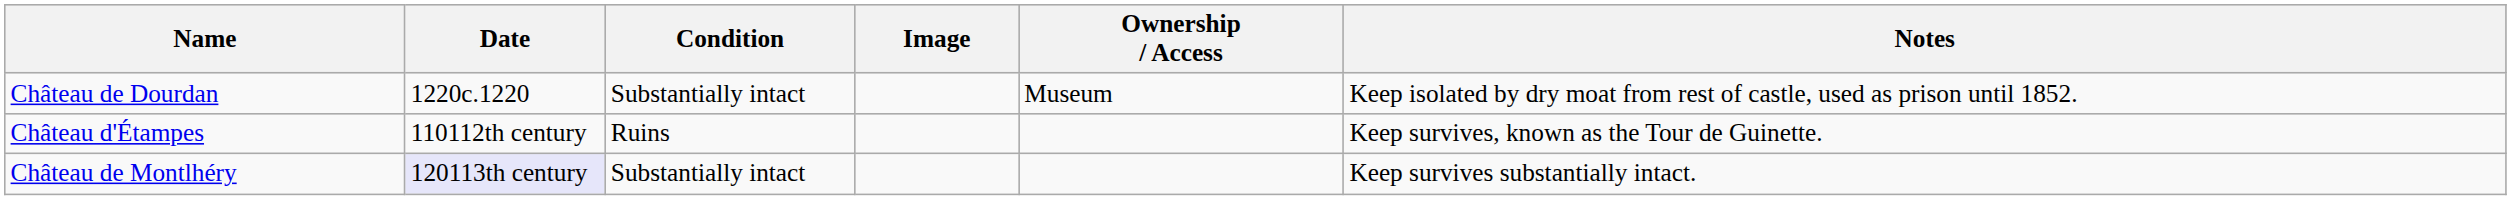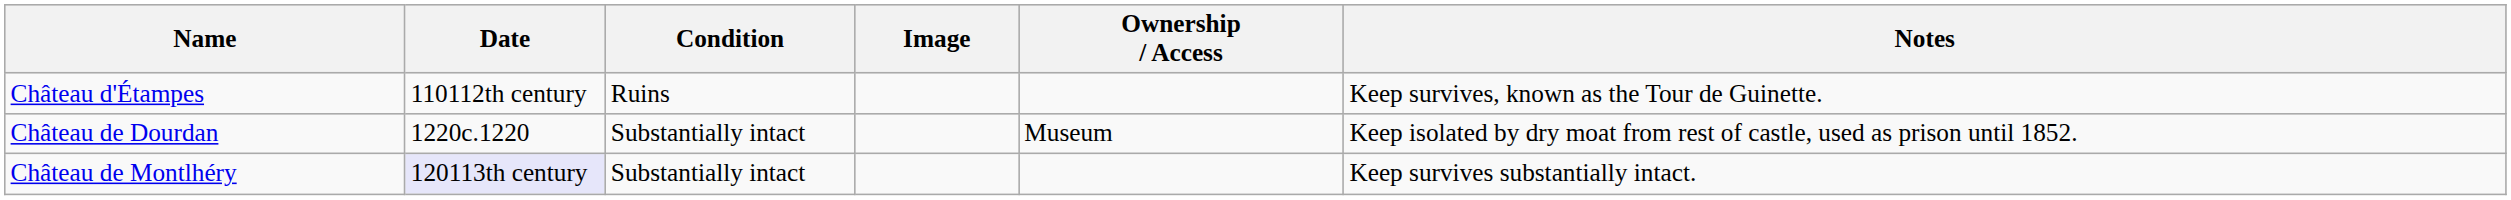 <table class="wikitable sortable" width="100%">
 <tr>
 <th width="16%">Name<br></th>
 <th width="8%">Date<br></th>
 <th width="10%">Condition<br></th>
 <th class="unsortable" width="96px">Image</th>
 <th width="13%">Ownership<br>/ Access</th>
 <th class="unsortable">Notes</th>
 </tr>
 <tr>
+<td><a href='#'>Château d'Étampes</a></td>
+<td><span>1101</span>12th century</td>
+<td>Ruins</td>
+<td></td>
+<td></td>
+<td>Keep survives, known as the Tour de Guinette.</td>
+</tr>
+<tr>
 <td><a href='#'>Château de Dourdan</a></td>
 <td><span>1220</span>c.1220</td>
 <td>Substantially intact</td>
 <td></td>
 <td>Museum</td>
 <td>Keep isolated by dry moat from rest of castle, used as prison until 1852.</td>
-</tr>
-<tr>
-<td><a href='#'>Château d'Étampes</a></td>
-<td><span>1101</span>12th century</td>
-<td>Ruins</td>
-<td></td>
-<td></td>
-<td>Keep survives, known as the Tour de Guinette.</td>
 </tr>
 <tr>
 <td><a href='#'>Château de Montlhéry</a></td>
 <td style="background: lavender;"><span>1201</span>13th century</td>
 <td>Substantially intact</td>
 <td></td>
 <td></td>
 <td>Keep survives substantially intact.</td>
 </tr>
 </table>
